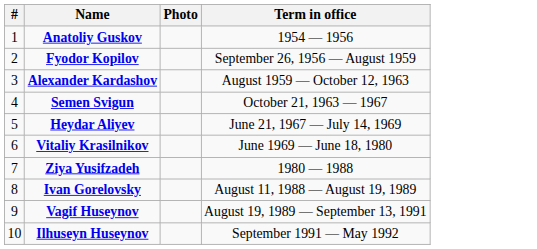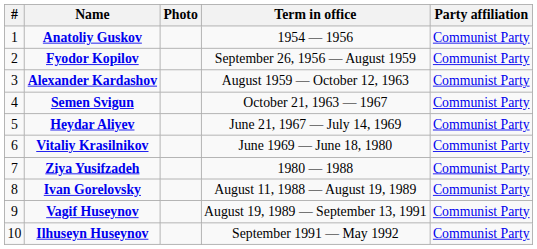 <table class=wikitable style="text-align:center;">
 <tr>
 <th>#</th>
 <th>Name</th>
 <th>Photo</th>
 <th>Term in office</th>
+<th>Party affiliation</th>
 </tr>
 <tr>
 <td>1</td>
 <td><strong><a href='#'>Anatoliy Guskov</a></strong></td>
 <td></td>
 <td>1954 — 1956</td>
+<td><a href='#'>Communist Party</a></td>
 </tr>
 <tr>
 <td>2</td>
 <td><strong><a href='#'>Fyodor Kopilov</a></strong></td>
 <td></td>
 <td>September 26, 1956 — August 1959</td>
+<td><a href='#'>Communist Party</a></td>
 </tr>
 <tr>
 <td>3</td>
 <td><strong><a href='#'>Alexander Kardashov</a></strong></td>
 <td></td>
 <td>August 1959 — October 12, 1963</td>
+<td><a href='#'>Communist Party</a></td>
 </tr>
 <tr>
 <td>4</td>
 <td><strong><a href='#'>Semen Svigun</a></strong></td>
 <td></td>
 <td>October 21, 1963 — 1967</td>
+<td><a href='#'>Communist Party</a></td>
 </tr>
 <tr>
 <td>5</td>
 <td><strong><a href='#'>Heydar Aliyev</a></strong></td>
 <td></td>
 <td>June 21, 1967 — July 14, 1969</td>
+<td><a href='#'>Communist Party</a></td>
 </tr>
 <tr>
 <td>6</td>
 <td><strong><a href='#'>Vitaliy Krasilnikov</a></strong></td>
 <td></td>
 <td>June 1969 — June 18, 1980</td>
+<td><a href='#'>Communist Party</a></td>
 </tr>
 <tr>
 <td>7</td>
 <td><strong><a href='#'>Ziya Yusifzadeh</a></strong></td>
 <td></td>
 <td>1980 — 1988</td>
+<td><a href='#'>Communist Party</a></td>
 </tr>
 <tr>
 <td>8</td>
 <td><strong><a href='#'>Ivan Gorelovsky</a></strong></td>
 <td></td>
 <td>August 11, 1988 — August 19, 1989</td>
+<td><a href='#'>Communist Party</a></td>
 </tr>
 <tr>
 <td>9</td>
 <td><strong><a href='#'>Vagif Huseynov</a></strong></td>
 <td></td>
 <td>August 19, 1989 — September 13, 1991</td>
+<td><a href='#'>Communist Party</a></td>
 </tr>
 <tr>
 <td>10</td>
 <td><strong><a href='#'>Ilhuseyn Huseynov</a></strong></td>
 <td></td>
 <td>September 1991 — May 1992</td>
+<td><a href='#'>Communist Party</a></td>
 </tr>
 </table>
